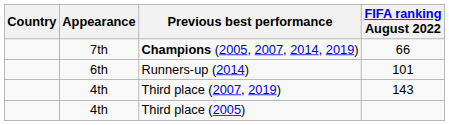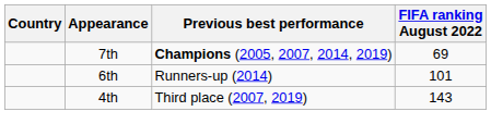 <table class="wikitable sortable" style="text-align:left;">
 <tr>
 <th>Country</th>
 <th>Appearance</th>
 <th>Previous best performance</th>
 <th data-sort-type="number"><a href='#'>FIFA ranking</a><br>August 2022</th>
 </tr>
 <tr>
 <td></td>
 <td align=center>7th</td>
 <td><strong>Champions</strong> (<a href='#'>2005</a>, <a href='#'>2007</a>, <a href='#'>2014</a>, <a href='#'>2019</a>)</td>
-<td align="center">66</td>
+<td align="center">69</td>
 </tr>
 <tr>
 <td></td>
 <td align=center>6th</td>
 <td>Runners-up (<a href='#'>2014</a>)</td>
 <td align=center>101</td>
 </tr>
 <tr>
 <td></td>
 <td align=center>4th</td>
 <td>Third place (<a href='#'>2007</a>, <a href='#'>2019</a>)</td>
 <td align="center">143</td>
 </tr>
-<tr>
-<td></td>
-<td align=center>4th</td>
-<td>Third place (<a href='#'>2005</a>)</td>
-<td align="center"></td>
-</tr>
 </table>
